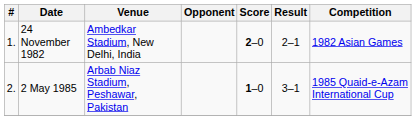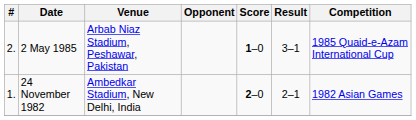 <table class="wikitable">
 <tr>
 <th>#</th>
 <th>Date</th>
 <th>Venue</th>
 <th>Opponent</th>
 <th>Score</th>
 <th>Result</th>
 <th>Competition</th>
 </tr>
 <tr>
+<td>2.</td>
+<td>2 May 1985</td>
+<td><a href='#'>Arbab Niaz Stadium</a>, <a href='#'>Peshawar</a>, <a href='#'>Pakistan</a></td>
+<td></td>
+<td align=center><strong>1</strong>–0</td>
+<td align=center>3–1</td>
+<td><a href='#'>1985 Quaid-e-Azam International Cup</a></td>
+</tr>
+<tr>
 <td>1.</td>
 <td>24 November 1982</td>
 <td><a href='#'>Ambedkar Stadium</a>, New Delhi, India</td>
 <td></td>
 <td align=center><strong>2</strong>–0</td>
 <td align=center>2–1</td>
 <td><a href='#'>1982 Asian Games</a></td>
 </tr>
 <tr>
-<td>2.</td>
-<td>2 May 1985</td>
-<td><a href='#'>Arbab Niaz Stadium</a>, <a href='#'>Peshawar</a>, <a href='#'>Pakistan</a></td>
-<td></td>
-<td align=center><strong>1</strong>–0</td>
-<td align=center>3–1</td>
-<td><a href='#'>1985 Quaid-e-Azam International Cup</a></td>
-</tr>
-<tr>
 </tr>
 </table>
